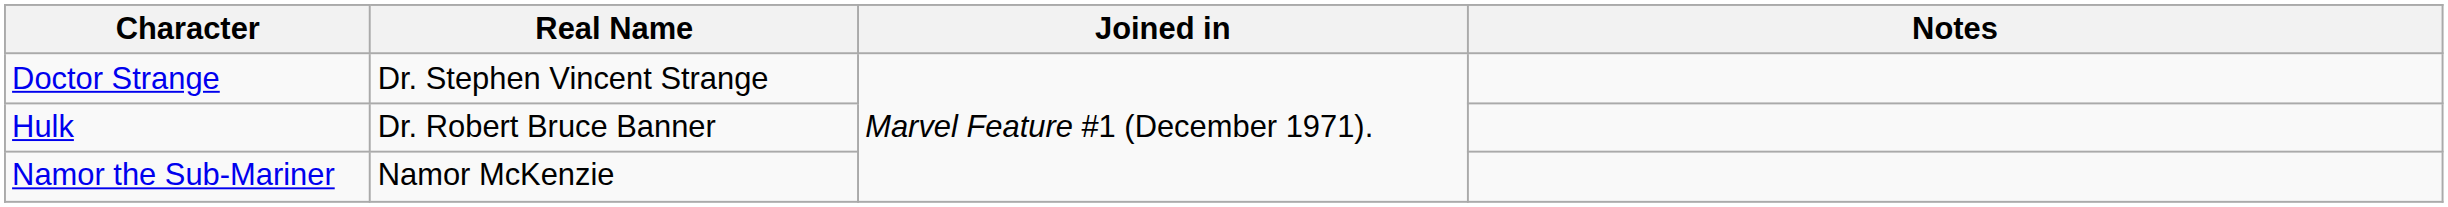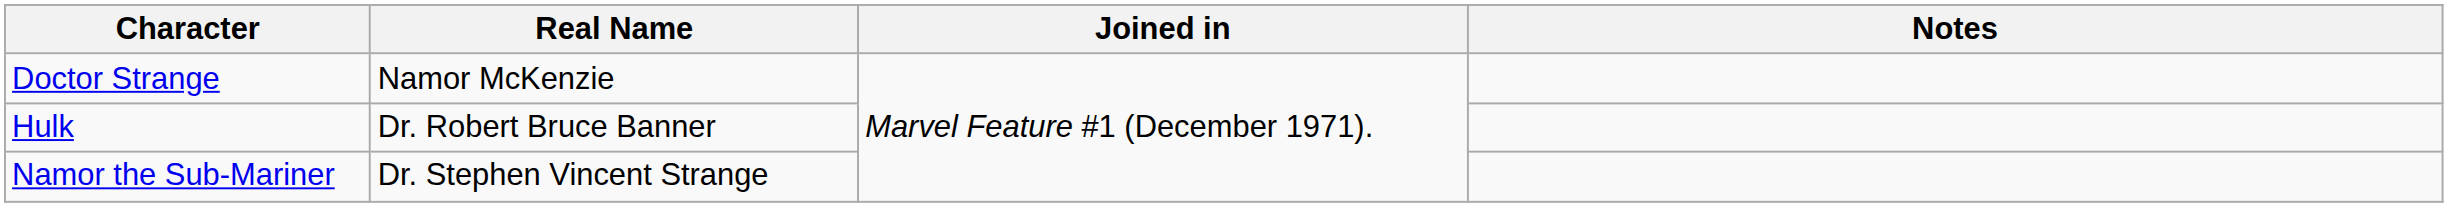 <table class="wikitable" style="width:100%;">
 <tr>
 <th width=15%>Character</th>
 <th width=20%>Real Name</th>
 <th width=25%>Joined in</th>
 <th width=40%>Notes</th>
 </tr>
 <tr>
 <td><a href='#'>Doctor Strange</a></td>
-<td>Dr. Stephen Vincent Strange</td>
+<td>Namor McKenzie</td>
 <td rowspan="3"><em>Marvel Feature</em> #1 (December 1971).</td>
 <td></td>
 </tr>
 <tr>
 <td><a href='#'>Hulk</a></td>
 <td>Dr. Robert Bruce Banner</td>
 <td></td>
 </tr>
 <tr>
 <td><a href='#'>Namor the Sub-Mariner</a></td>
-<td>Namor McKenzie</td>
+<td>Dr. Stephen Vincent Strange</td>
 <td></td>
 </tr>
 </table>
